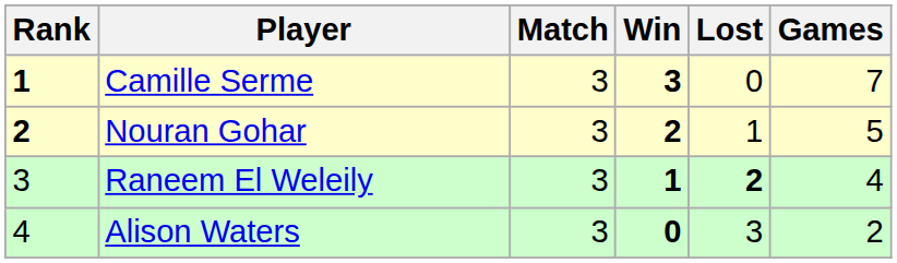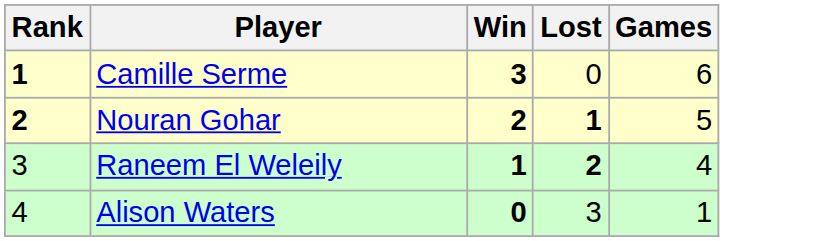 <table class="wikitable">
 <tr>
 <th width=20>Rank</th>
 <th width=200>Player</th>
-<th width=20>Match</th>
 <th width=20>Win</th>
 <th width=20>Lost</th>
 <th width=20>Games</th>
 </tr>
 <tr style="text-align:right; background:#ffc;">
 <td align="left"><strong>1</strong></td>
 <td style="text-align:left;"> <a href='#'>Camille Serme</a></td>
-<td>3</td>
 <td><strong>3</strong></td>
 <td>0</td>
-<td>7</td>
+<td>6</td>
 </tr>
 <tr style="text-align:right; background:#ffc;">
 <td align="left"><strong>2</strong></td>
 <td style="text-align:left;"> <a href='#'>Nouran Gohar</a></td>
-<td>3</td>
 <td><strong>2</strong></td>
-<td>1</td>
+<td><strong>1</strong></td>
 <td>5</td>
 </tr>
 <tr style="text-align:right; background:#cfc;">
 <td align="left">3</td>
 <td style="text-align:left;"> <a href='#'>Raneem El Weleily</a></td>
-<td>3</td>
 <td><strong>1</strong></td>
 <td><strong>2</strong></td>
 <td>4</td>
 </tr>
 <tr style="text-align:right; background:#cfc;">
 <td align="left">4</td>
 <td style="text-align:left;"> <a href='#'>Alison Waters</a></td>
-<td>3</td>
 <td><strong>0</strong></td>
 <td>3</td>
-<td>2</td>
+<td>1</td>
 </tr>
 </table>
